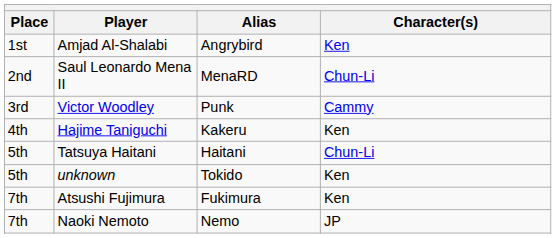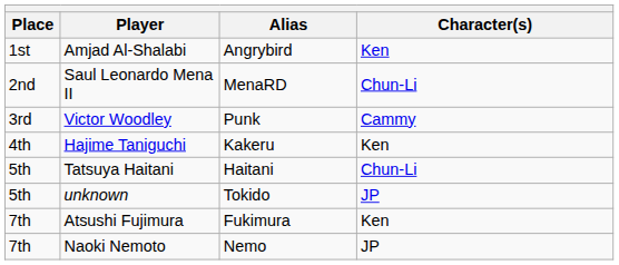 <table class="wikitable">
 <tr>
 <th colspan=4></th>
 </tr>
 <tr>
 <th style="width:50px;">Place</th>
 <th style="width:180px;">Player</th>
 <th style="width:150px;">Alias</th>
 <th style="width:300px;">Character(s)</th>
 </tr>
 <tr>
 <td>1st</td>
 <td> Amjad Al-Shalabi</td>
 <td>Angrybird</td>
 <td><a href='#'>Ken</a></td>
 </tr>
 <tr>
 <td>2nd</td>
 <td> Saul Leonardo Mena II</td>
 <td>MenaRD</td>
 <td><a href='#'>Chun-Li</a></td>
 </tr>
 <tr>
 <td>3rd</td>
 <td> <a href='#'>Victor Woodley</a></td>
 <td>Punk</td>
 <td><a href='#'>Cammy</a></td>
 </tr>
 <tr>
 <td>4th</td>
 <td> <a href='#'>Hajime Taniguchi</a></td>
 <td>Kakeru</td>
 <td>Ken</td>
 </tr>
 <tr>
 <td>5th</td>
 <td> Tatsuya Haitani</td>
 <td>Haitani</td>
 <td><a href='#'>Chun-Li</a></td>
 </tr>
 <tr>
 <td>5th</td>
 <td> <em>unknown</em></td>
 <td>Tokido</td>
-<td>Ken</td>
+<td><a href='#'>JP</a></td>
 </tr>
 <tr>
 <td>7th</td>
 <td> Atsushi Fujimura</td>
 <td>Fukimura</td>
 <td>Ken</td>
 </tr>
 <tr>
 <td>7th</td>
 <td> Naoki Nemoto</td>
 <td>Nemo</td>
 <td>JP</td>
 </tr>
 </table>
